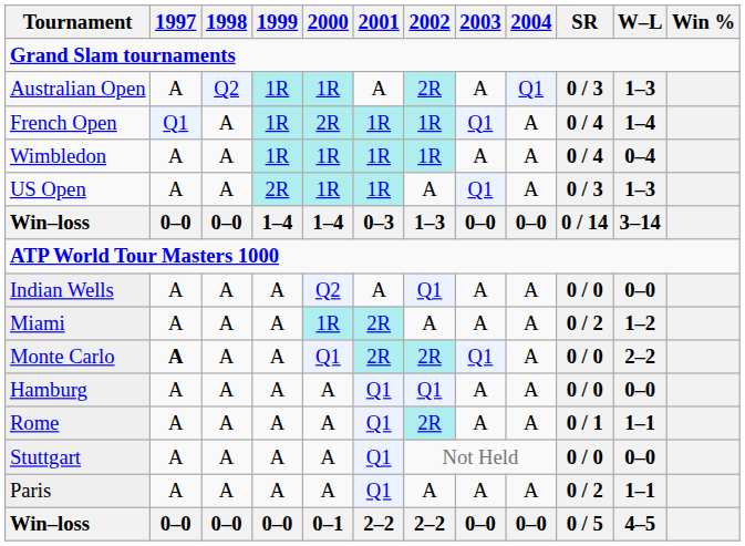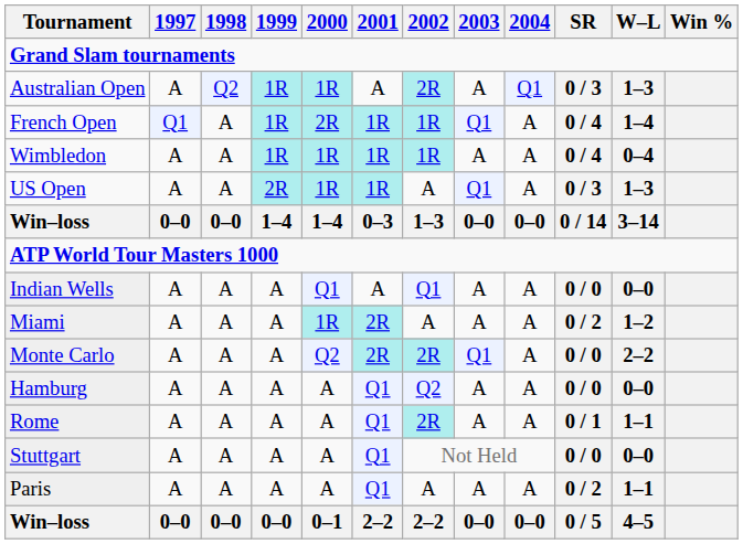 <table class=wikitable style=text-align:center;font-size:97%>
 <tr>
 <th>Tournament</th>
 <th><a href='#'>1997</a></th>
 <th><a href='#'>1998</a></th>
 <th><a href='#'>1999</a></th>
 <th><a href='#'>2000</a></th>
 <th><a href='#'>2001</a></th>
 <th><a href='#'>2002</a></th>
 <th><a href='#'>2003</a></th>
 <th><a href='#'>2004</a></th>
 <th>SR</th>
 <th>W–L</th>
 <th>Win %</th>
 </tr>
 <tr>
 <td colspan=20 align=left><a href='#'><strong>Grand Slam tournaments</strong></a></td>
 </tr>
 <tr>
 <td align=left><a href='#'>Australian Open</a></td>
 <td>A</td>
 <td style=background:#ecf2ff><a href='#'>Q2</a></td>
 <td style=background:#afeeee><a href='#'>1R</a></td>
 <td style=background:#afeeee><a href='#'>1R</a></td>
 <td>A</td>
 <td style=background:#afeeee><a href='#'>2R</a></td>
 <td>A</td>
 <td style=background:#ecf2ff><a href='#'>Q1</a></td>
 <th>0 / 3</th>
 <th>1–3</th>
 <th></th>
 </tr>
 <tr>
 <td align=left><a href='#'>French Open</a></td>
 <td style=background:#ecf2ff><a href='#'>Q1</a></td>
 <td>A</td>
 <td style=background:#afeeee><a href='#'>1R</a></td>
 <td style=background:#afeeee><a href='#'>2R</a></td>
 <td style=background:#afeeee><a href='#'>1R</a></td>
 <td style=background:#afeeee><a href='#'>1R</a></td>
 <td style=background:#ecf2ff><a href='#'>Q1</a></td>
 <td>A</td>
 <th>0 / 4</th>
 <th>1–4</th>
 <th></th>
 </tr>
 <tr>
 <td align=left><a href='#'>Wimbledon</a></td>
 <td>A</td>
 <td>A</td>
 <td style=background:#afeeee><a href='#'>1R</a></td>
 <td style=background:#afeeee><a href='#'>1R</a></td>
 <td style=background:#afeeee><a href='#'>1R</a></td>
 <td style=background:#afeeee><a href='#'>1R</a></td>
 <td>A</td>
 <td>A</td>
 <th>0 / 4</th>
 <th>0–4</th>
 <th></th>
 </tr>
 <tr>
 <td align=left><a href='#'>US Open</a></td>
 <td>A</td>
 <td>A</td>
 <td style=background:#afeeee><a href='#'>2R</a></td>
 <td style=background:#afeeee><a href='#'>1R</a></td>
 <td style=background:#afeeee><a href='#'>1R</a></td>
 <td>A</td>
 <td style=background:#ecf2ff><a href='#'>Q1</a></td>
 <td>A</td>
 <th>0 / 3</th>
 <th>1–3</th>
 <th></th>
 </tr>
 <tr>
 <th style=text-align:left>Win–loss</th>
 <th>0–0</th>
 <th>0–0</th>
 <th>1–4</th>
 <th>1–4</th>
 <th>0–3</th>
 <th>1–3</th>
 <th>0–0</th>
 <th>0–0</th>
 <th>0 / 14</th>
 <th>3–14</th>
 <th></th>
 </tr>
 <tr>
 <td colspan=20 align=left><strong><a href='#'>ATP World Tour Masters 1000</a></strong></td>
 </tr>
 <tr>
 <td bgcolor=efefef align=left><a href='#'>Indian Wells</a></td>
 <td>A</td>
 <td>A</td>
 <td>A</td>
-<td bgcolor=ecf2ff><a href='#'>Q2</a></td>
+<td bgcolor=ecf2ff><a href='#'>Q1</a></td>
 <td>A</td>
 <td bgcolor=ecf2ff><a href='#'>Q1</a></td>
 <td>A</td>
 <td>A</td>
 <th>0 / 0</th>
 <th>0–0</th>
 <th></th>
 </tr>
 <tr>
 <td bgcolor=efefef align=left><a href='#'>Miami</a></td>
 <td>A</td>
 <td>A</td>
 <td>A</td>
 <td bgcolor=afeeee><a href='#'>1R</a></td>
 <td bgcolor=afeeee><a href='#'>2R</a></td>
 <td>A</td>
 <td>A</td>
 <td>A</td>
 <th>0 / 2</th>
 <th>1–2</th>
 <th></th>
 </tr>
 <tr>
 <td bgcolor=efefef align=left><a href='#'>Monte Carlo</a></td>
-<td><strong>A</strong></td>
 <td>A</td>
 <td>A</td>
-<td bgcolor=ecf2ff><a href='#'>Q1</a></td>
+<td>A</td>
+<td bgcolor=ecf2ff><a href='#'>Q2</a></td>
 <td bgcolor=afeeee><a href='#'>2R</a></td>
 <td bgcolor=afeeee><a href='#'>2R</a></td>
 <td bgcolor=ecf2ff><a href='#'>Q1</a></td>
 <td>A</td>
 <th>0 / 0</th>
 <th>2–2</th>
 <th></th>
 </tr>
 <tr>
 <td bgcolor=efefef align=left><a href='#'>Hamburg</a></td>
 <td>A</td>
 <td>A</td>
 <td>A</td>
 <td>A</td>
 <td bgcolor=ecf2ff><a href='#'>Q1</a></td>
-<td bgcolor=ecf2ff><a href='#'>Q1</a></td>
+<td bgcolor=ecf2ff><a href='#'>Q2</a></td>
 <td>A</td>
 <td>A</td>
 <th>0 / 0</th>
 <th>0–0</th>
 <th></th>
 </tr>
 <tr>
 <td bgcolor=efefef align=left><a href='#'>Rome</a></td>
 <td>A</td>
 <td>A</td>
 <td>A</td>
 <td>A</td>
 <td bgcolor=ecf2ff><a href='#'>Q1</a></td>
 <td bgcolor=afeeee><a href='#'>2R</a></td>
 <td>A</td>
 <td>A</td>
 <th>0 / 1</th>
 <th>1–1</th>
 <th></th>
 </tr>
 <tr>
 <td bgcolor=efefef align=left><a href='#'>Stuttgart</a></td>
 <td>A</td>
 <td>A</td>
 <td>A</td>
 <td>A</td>
 <td bgcolor=ecf2ff><a href='#'>Q1</a></td>
 <td colspan=3 style=color:#767676>Not Held</td>
 <th>0 / 0</th>
 <th>0–0</th>
 <th></th>
 </tr>
 <tr>
 <td bgcolor=efefef align=left>Paris</td>
 <td>A</td>
 <td>A</td>
 <td>A</td>
 <td>A</td>
 <td bgcolor=ecf2ff><a href='#'>Q1</a></td>
 <td>A</td>
 <td>A</td>
 <td>A</td>
 <th>0 / 2</th>
 <th>1–1</th>
 <th></th>
 </tr>
 <tr>
 <th style=text-align:left>Win–loss</th>
 <th>0–0</th>
 <th>0–0</th>
 <th>0–0</th>
 <th>0–1</th>
 <th>2–2</th>
 <th>2–2</th>
 <th>0–0</th>
 <th>0–0</th>
 <th>0 / 5</th>
 <th>4–5</th>
 <th></th>
 </tr>
 </table>
